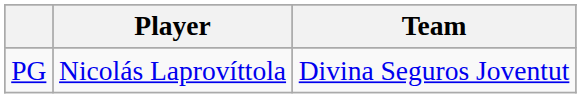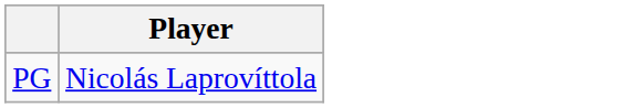 <table class="wikitable">
 <tr>
 <th align="center"></th>
 <th align="center">Player</th>
-<th align="center">Team</th>
 </tr>
 <tr>
 <td align=center><a href='#'>PG</a></td>
 <td> <a href='#'>Nicolás Laprovíttola</a></td>
-<td><a href='#'>Divina Seguros Joventut</a></td>
 </tr>
 </table>
